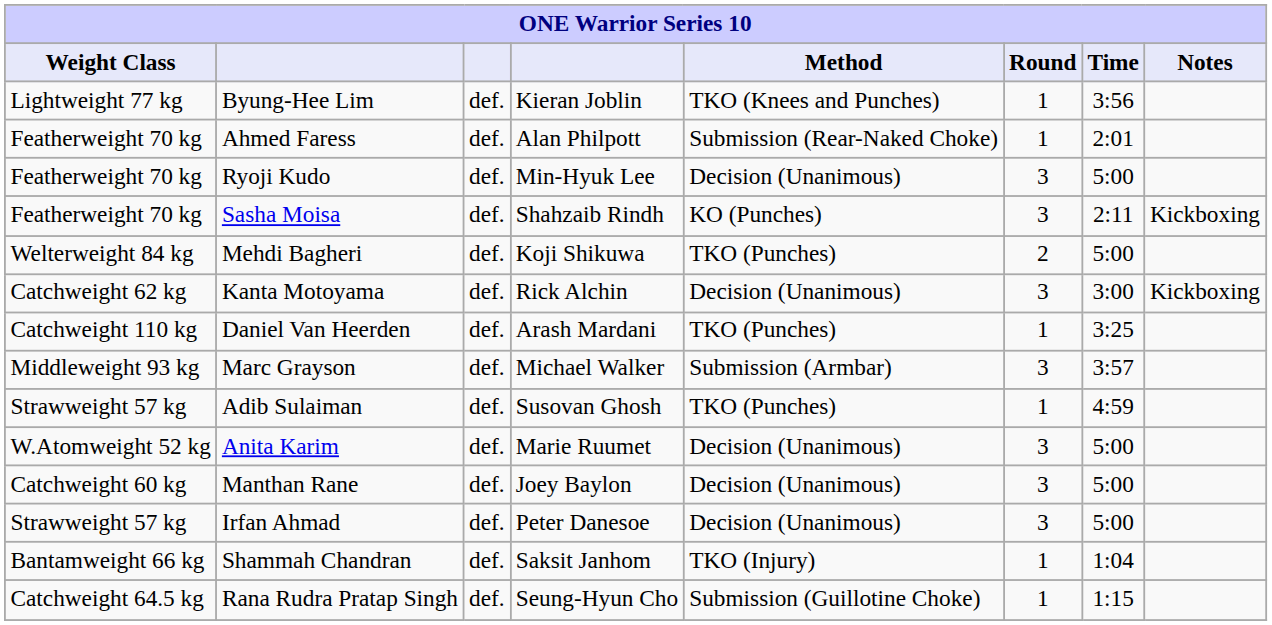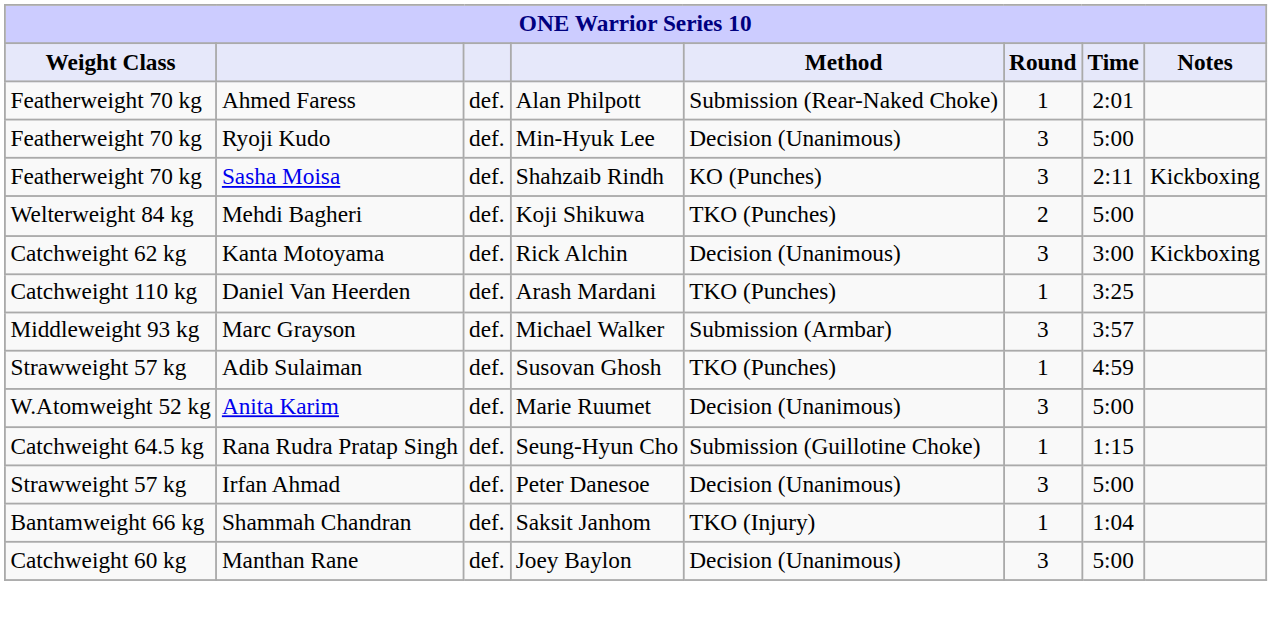 <table class="wikitable" style="font-size: 80%;">
 <tr>
 <th colspan="8" style="background-color: #ccf; color: #000080; text-align: center;"><strong>ONE Warrior Series 10</strong></th>
 </tr>
 <tr>
 <th colspan="1" style="background-color: #E6E8FA; color: #000000; text-align: center;">Weight Class</th>
 <th colspan="1" style="background-color: #E6E8FA; color: #000000; text-align: center;"></th>
 <th colspan="1" style="background-color: #E6E8FA; color: #000000; text-align: center;"></th>
 <th colspan="1" style="background-color: #E6E8FA; color: #000000; text-align: center;"></th>
 <th colspan="1" style="background-color: #E6E8FA; color: #000000; text-align: center;">Method</th>
 <th colspan="1" style="background-color: #E6E8FA; color: #000000; text-align: center;">Round</th>
 <th colspan="1" style="background-color: #E6E8FA; color: #000000; text-align: center;">Time</th>
 <th colspan="1" style="background-color: #E6E8FA; color: #000000; text-align: center;">Notes</th>
-</tr>
-<tr>
-<td>Lightweight 77 kg</td>
-<td> Byung-Hee Lim</td>
-<td>def.</td>
-<td> Kieran Joblin</td>
-<td>TKO (Knees and Punches)</td>
-<td align=center>1</td>
-<td align=center>3:56</td>
-<td></td>
 </tr>
 <tr>
 <td>Featherweight 70 kg</td>
 <td> Ahmed Faress</td>
 <td>def.</td>
 <td> Alan Philpott</td>
 <td>Submission (Rear-Naked Choke)</td>
 <td align=center>1</td>
 <td align=center>2:01</td>
 <td></td>
 </tr>
 <tr>
 <td>Featherweight 70 kg</td>
 <td> Ryoji Kudo</td>
 <td>def.</td>
 <td> Min-Hyuk Lee</td>
 <td>Decision (Unanimous)</td>
 <td align=center>3</td>
 <td align=center>5:00</td>
 <td></td>
 </tr>
 <tr>
 <td>Featherweight 70 kg</td>
 <td> <a href='#'>Sasha Moisa</a></td>
 <td>def.</td>
 <td> Shahzaib Rindh</td>
 <td>KO (Punches)</td>
 <td align=center>3</td>
 <td align=center>2:11</td>
 <td>Kickboxing</td>
 </tr>
 <tr>
 <td>Welterweight 84 kg</td>
 <td> Mehdi Bagheri</td>
 <td>def.</td>
 <td> Koji Shikuwa</td>
 <td>TKO (Punches)</td>
 <td align=center>2</td>
 <td align=center>5:00</td>
 <td></td>
 </tr>
 <tr>
 <td>Catchweight 62 kg</td>
 <td> Kanta Motoyama</td>
 <td>def.</td>
 <td> Rick Alchin</td>
 <td>Decision (Unanimous)</td>
 <td align=center>3</td>
 <td align=center>3:00</td>
 <td>Kickboxing</td>
 </tr>
 <tr>
 <td>Catchweight 110 kg</td>
 <td> Daniel Van Heerden</td>
 <td>def.</td>
 <td> Arash Mardani</td>
 <td>TKO (Punches)</td>
 <td align=center>1</td>
 <td align=center>3:25</td>
 <td></td>
 </tr>
 <tr>
 <td>Middleweight 93 kg</td>
 <td> Marc Grayson</td>
 <td>def.</td>
 <td> Michael Walker</td>
 <td>Submission (Armbar)</td>
 <td align=center>3</td>
 <td align=center>3:57</td>
 <td></td>
 </tr>
 <tr>
 <td>Strawweight 57 kg</td>
 <td> Adib Sulaiman</td>
 <td>def.</td>
 <td> Susovan Ghosh</td>
 <td>TKO (Punches)</td>
 <td align=center>1</td>
 <td align=center>4:59</td>
 <td></td>
 </tr>
 <tr>
 <td>W.Atomweight 52 kg</td>
 <td> <a href='#'>Anita Karim</a></td>
 <td>def.</td>
 <td> Marie Ruumet</td>
 <td>Decision (Unanimous)</td>
 <td align=center>3</td>
 <td align=center>5:00</td>
 <td></td>
 </tr>
 <tr>
-<td>Catchweight 60 kg</td>
-<td> Manthan Rane</td>
+<td>Catchweight 64.5 kg</td>
+<td> Rana Rudra Pratap Singh</td>
 <td>def.</td>
-<td> Joey Baylon</td>
-<td>Decision (Unanimous)</td>
-<td align=center>3</td>
-<td align=center>5:00</td>
+<td> Seung-Hyun Cho</td>
+<td>Submission (Guillotine Choke)</td>
+<td align=center>1</td>
+<td align=center>1:15</td>
 <td></td>
 </tr>
 <tr>
 <td>Strawweight 57 kg</td>
 <td> Irfan Ahmad</td>
 <td>def.</td>
 <td> Peter Danesoe</td>
 <td>Decision (Unanimous)</td>
 <td align=center>3</td>
 <td align=center>5:00</td>
 <td></td>
 </tr>
 <tr>
 <td>Bantamweight 66 kg</td>
 <td> Shammah Chandran</td>
 <td>def.</td>
 <td> Saksit Janhom</td>
 <td>TKO (Injury)</td>
 <td align=center>1</td>
 <td align=center>1:04</td>
 <td></td>
 </tr>
 <tr>
-<td>Catchweight 64.5 kg</td>
-<td> Rana Rudra Pratap Singh</td>
+<td>Catchweight 60 kg</td>
+<td> Manthan Rane</td>
 <td>def.</td>
-<td> Seung-Hyun Cho</td>
-<td>Submission (Guillotine Choke)</td>
-<td align=center>1</td>
-<td align=center>1:15</td>
+<td> Joey Baylon</td>
+<td>Decision (Unanimous)</td>
+<td align=center>3</td>
+<td align=center>5:00</td>
 <td></td>
 </tr>
 </table>
